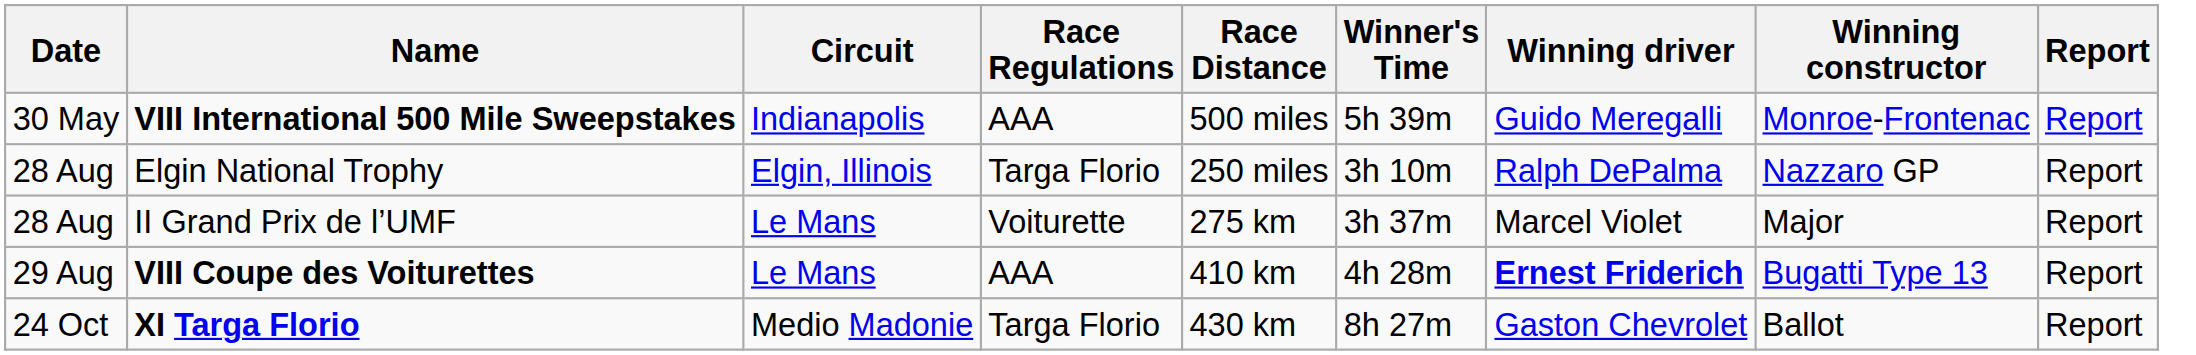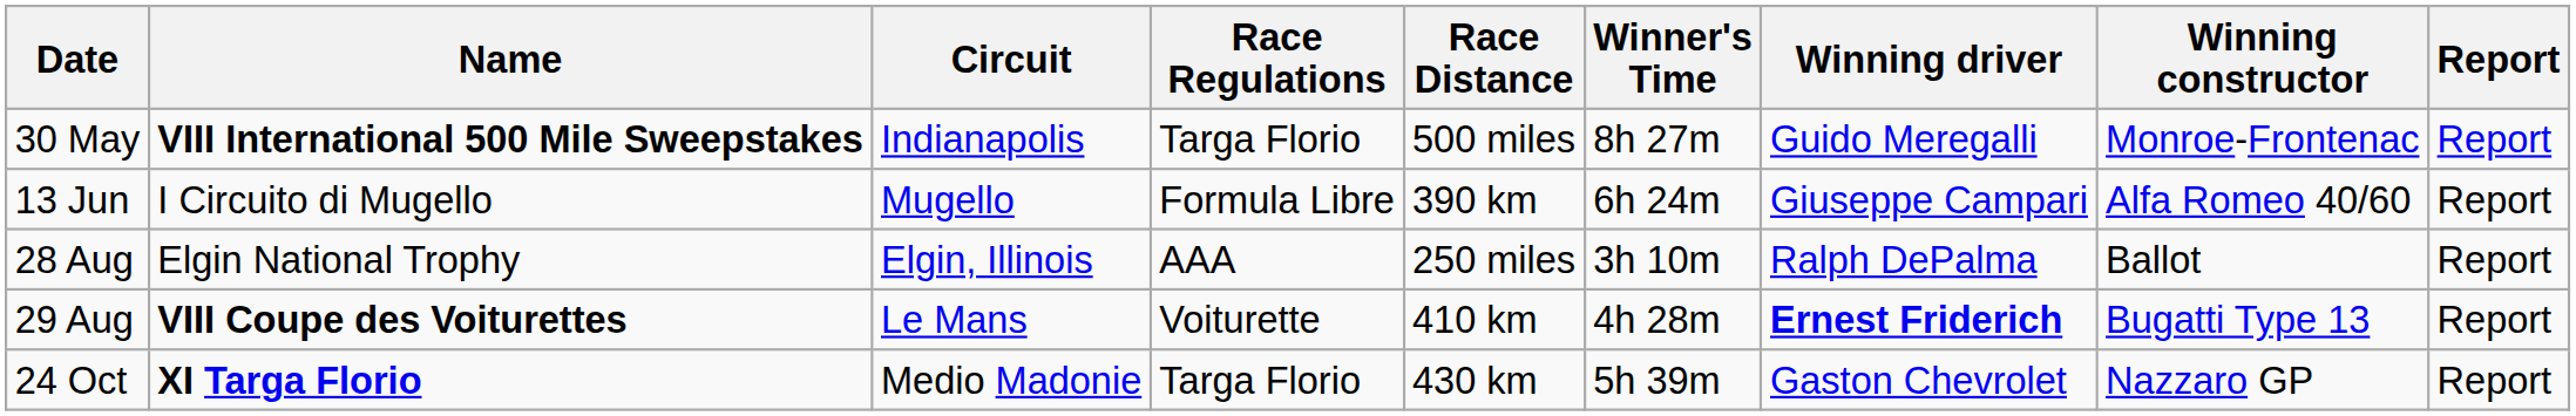 <table class="wikitable" style="font-size:95%">
 <tr>
 <th>Date</th>
 <th>Name</th>
 <th>Circuit</th>
 <th>Race<br>Regulations</th>
 <th>Race<br>Distance</th>
 <th>Winner's<br>Time</th>
 <th>Winning driver</th>
 <th>Winning<br>constructor</th>
 <th>Report</th>
 </tr>
 <tr>
 <td>30 May</td>
 <td> <strong>VIII International 500 Mile Sweepstakes</strong></td>
 <td><a href='#'>Indianapolis</a></td>
-<td>AAA</td>
+<td>Targa Florio</td>
 <td>500 miles</td>
-<td>5h 39m</td>
+<td>8h 27m</td>
 <td> <a href='#'>Guido Meregalli</a></td>
 <td><a href='#'>Monroe</a>-<a href='#'>Frontenac</a></td>
 <td><a href='#'>Report</a></td>
 </tr>
 <tr>
-<td>28 Aug</td>
-<td> Elgin National Trophy</td>
-<td><a href='#'>Elgin, Illinois</a></td>
-<td>Targa Florio</td>
-<td>250 miles</td>
-<td>3h 10m</td>
-<td> <a href='#'>Ralph DePalma</a></td>
-<td><a href='#'>Nazzaro</a> GP</td>
+<td>13 Jun</td>
+<td> I Circuito di Mugello</td>
+<td><a href='#'>Mugello</a></td>
+<td>Formula Libre</td>
+<td>390 km</td>
+<td>6h 24m</td>
+<td> <a href='#'>Giuseppe Campari</a></td>
+<td><a href='#'>Alfa Romeo</a> 40/60</td>
 <td>Report</td>
 </tr>
 <tr>
 <td>28 Aug</td>
-<td> II Grand Prix de l’UMF</td>
-<td><a href='#'>Le Mans</a></td>
-<td>Voiturette</td>
-<td>275 km</td>
-<td>3h 37m</td>
-<td> Marcel Violet</td>
-<td>Major</td>
+<td> Elgin National Trophy</td>
+<td><a href='#'>Elgin, Illinois</a></td>
+<td>AAA</td>
+<td>250 miles</td>
+<td>3h 10m</td>
+<td> <a href='#'>Ralph DePalma</a></td>
+<td>Ballot</td>
 <td>Report</td>
 </tr>
 <tr>
 <td>29 Aug</td>
 <td> <strong>VIII Coupe des Voiturettes</strong></td>
 <td><a href='#'>Le Mans</a></td>
-<td>AAA</td>
+<td>Voiturette</td>
 <td>410 km</td>
 <td>4h 28m</td>
 <td><strong> <a href='#'>Ernest Friderich</a></strong></td>
 <td><a href='#'>Bugatti Type 13</a></td>
 <td>Report</td>
 </tr>
 <tr>
 <td>24 Oct</td>
 <td> <strong>XI <a href='#'>Targa Florio</a> </strong></td>
 <td>Medio <a href='#'>Madonie</a></td>
 <td>Targa Florio</td>
 <td>430 km</td>
-<td>8h 27m</td>
+<td>5h 39m</td>
 <td> <a href='#'>Gaston Chevrolet</a></td>
-<td>Ballot</td>
+<td><a href='#'>Nazzaro</a> GP</td>
 <td>Report</td>
 </tr>
 </table>
